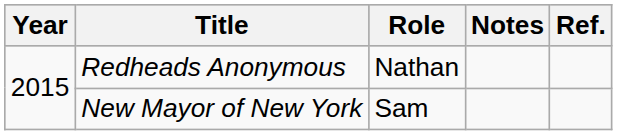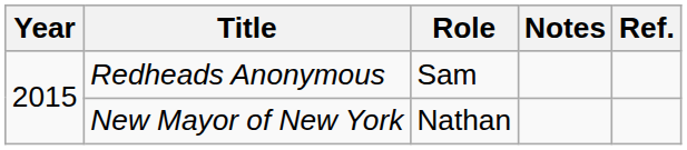 <table class="wikitable plainrowheaders sortable">
 <tr>
 <th scope="col">Year</th>
 <th scope="col">Title</th>
 <th scope="col">Role</th>
 <th class="unsortable">Notes</th>
 <th>Ref.</th>
 </tr>
 <tr>
 <td rowspan=2>2015</td>
 <td><em>Redheads Anonymous</em></td>
-<td>Nathan</td>
+<td>Sam</td>
 <td></td>
 <td></td>
 </tr>
 <tr>
 <td><em>New Mayor of New York</em></td>
-<td>Sam</td>
+<td>Nathan</td>
 <td></td>
 <td></td>
 </tr>
 </table>
